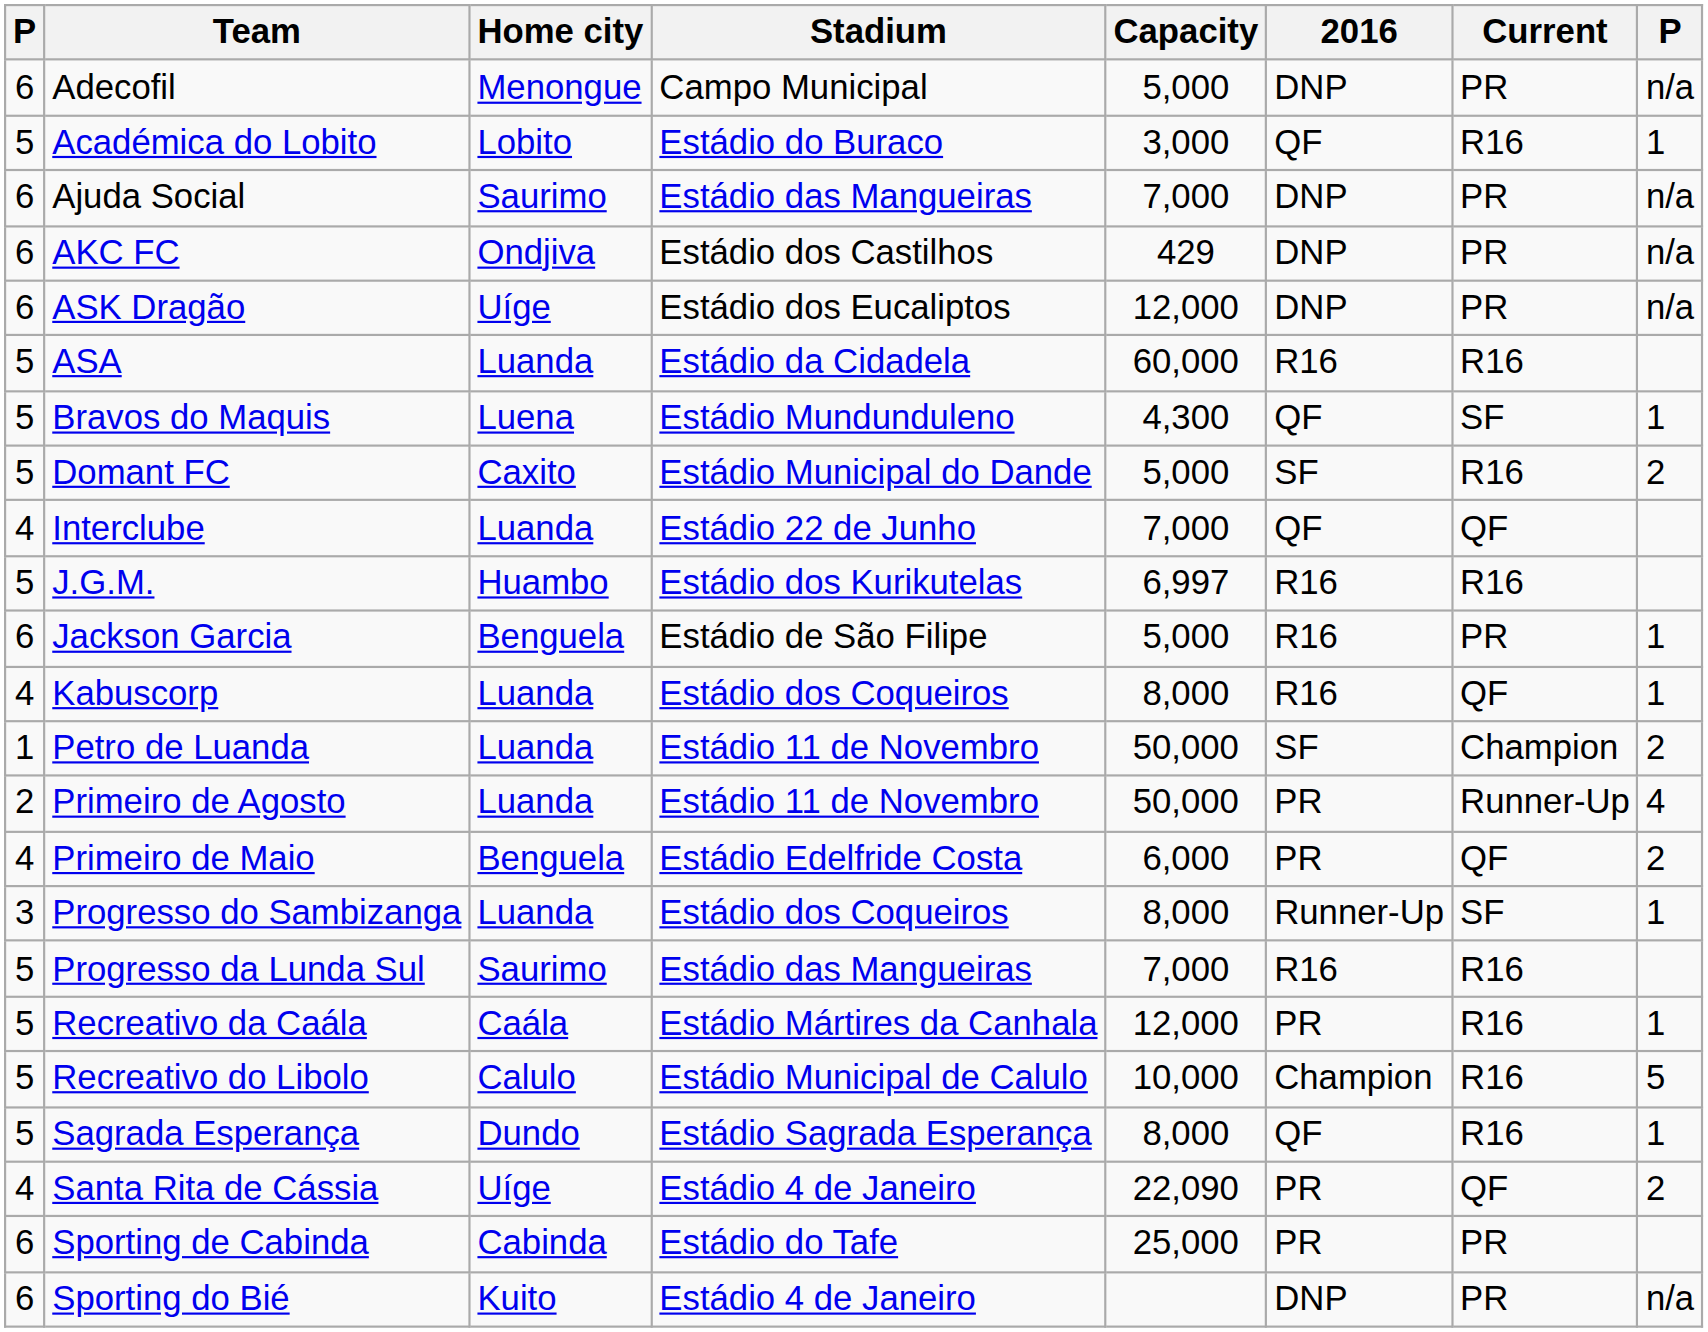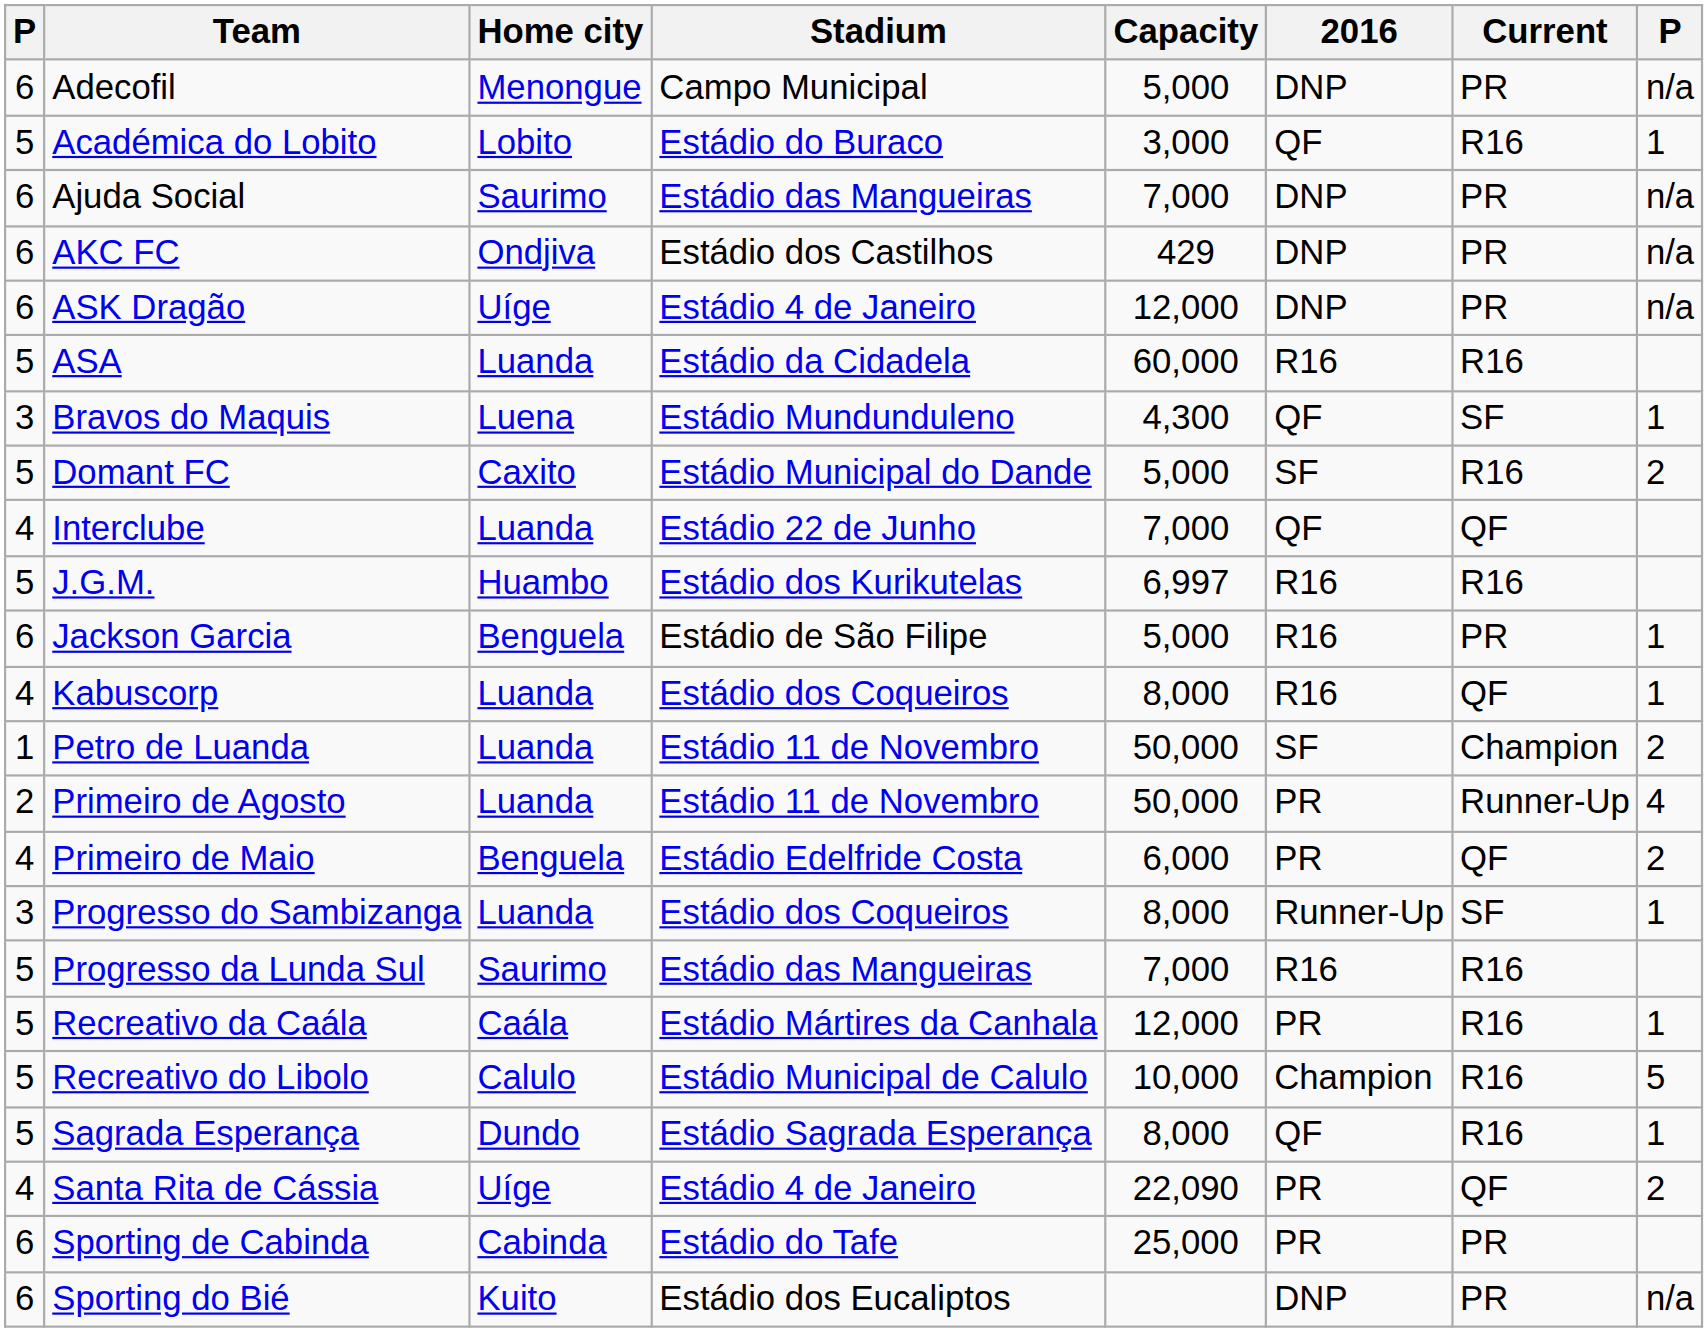 <table class="wikitable sortable">
 <tr>
 <th>P</th>
 <th>Team</th>
 <th>Home city</th>
 <th>Stadium</th>
 <th>Capacity</th>
 <th>2016</th>
 <th>Current</th>
 <th>P</th>
 </tr>
 <tr>
 <td align=center>6</td>
 <td>Adecofil</td>
 <td><a href='#'>Menongue</a></td>
 <td>Campo Municipal</td>
 <td align="center">5,000</td>
 <td data-sort-value="7">DNP</td>
 <td data-sort-value="6">PR</td>
 <td>n/a</td>
 </tr>
 <tr>
 <td align=center>5</td>
 <td><a href='#'>Académica do Lobito</a></td>
 <td><a href='#'>Lobito</a></td>
 <td><a href='#'>Estádio do Buraco</a></td>
 <td align="center">3,000</td>
 <td data-sort-value="4">QF</td>
 <td data-sort-value="5">R16</td>
 <td> 1</td>
 </tr>
 <tr>
 <td align=center>6</td>
 <td>Ajuda Social</td>
 <td><a href='#'>Saurimo</a></td>
 <td><a href='#'>Estádio das Mangueiras</a></td>
 <td align="center">7,000</td>
 <td data-sort-value="7">DNP</td>
 <td data-sort-value="6">PR</td>
 <td>n/a</td>
 </tr>
 <tr>
 <td align=center>6</td>
 <td><a href='#'>AKC FC</a></td>
 <td><a href='#'>Ondjiva</a></td>
 <td>Estádio dos Castilhos</td>
 <td align="center">429</td>
 <td data-sort-value="7">DNP</td>
 <td data-sort-value="6">PR</td>
 <td>n/a</td>
 </tr>
 <tr>
 <td align=center>6</td>
 <td><a href='#'>ASK Dragão</a></td>
 <td><a href='#'>Uíge</a></td>
-<td>Estádio dos Eucaliptos</td>
+<td><a href='#'>Estádio 4 de Janeiro</a></td>
 <td align="center">12,000</td>
 <td data-sort-value="7">DNP</td>
 <td data-sort-value="6">PR</td>
 <td>n/a</td>
 </tr>
 <tr>
 <td align=center>5</td>
 <td><a href='#'>ASA</a></td>
 <td><a href='#'>Luanda</a></td>
 <td><a href='#'>Estádio da Cidadela</a></td>
 <td align="center">60,000</td>
 <td data-sort-value="5">R16</td>
 <td data-sort-value="5">R16</td>
 <td align=center data-sort-value="4"></td>
 </tr>
 <tr>
-<td align=center>5</td>
+<td align=center>3</td>
 <td><a href='#'>Bravos do Maquis</a></td>
 <td><a href='#'>Luena</a></td>
 <td><a href='#'>Estádio Mundunduleno</a></td>
 <td align="center">4,300</td>
 <td data-sort-value="4">QF</td>
 <td data-sort-value="3">SF</td>
 <td data-sort-value="3"> 1</td>
 </tr>
 <tr>
 <td align=center>5</td>
 <td><a href='#'>Domant FC</a></td>
 <td><a href='#'>Caxito</a></td>
 <td><a href='#'>Estádio Municipal do Dande</a></td>
 <td align="center">5,000</td>
 <td data-sort-value="3">SF</td>
 <td data-sort-value="5">R16</td>
 <td> 2</td>
 </tr>
 <tr>
 <td align=center>4</td>
 <td><a href='#'>Interclube</a></td>
 <td><a href='#'>Luanda</a></td>
 <td><a href='#'>Estádio 22 de Junho</a></td>
 <td align="center">7,000</td>
 <td data-sort-value="4">QF</td>
 <td data-sort-value="4">QF</td>
 <td align=center data-sort-value="4"></td>
 </tr>
 <tr>
 <td align=center>5</td>
 <td><a href='#'>J.G.M.</a></td>
 <td><a href='#'>Huambo</a></td>
 <td><a href='#'>Estádio dos Kurikutelas</a></td>
 <td align="center">6,997</td>
 <td data-sort-value="5">R16</td>
 <td data-sort-value="5">R16</td>
 <td align=center data-sort-value="4"></td>
 </tr>
 <tr>
 <td align=center>6</td>
 <td><a href='#'>Jackson Garcia</a></td>
 <td><a href='#'>Benguela</a></td>
 <td>Estádio de São Filipe</td>
 <td align="center">5,000</td>
 <td data-sort-value="5">R16</td>
 <td data-sort-value="6">PR</td>
 <td> 1</td>
 </tr>
 <tr>
 <td align=center>4</td>
 <td><a href='#'>Kabuscorp</a></td>
 <td><a href='#'>Luanda</a></td>
 <td><a href='#'>Estádio dos Coqueiros</a></td>
 <td align="center">8,000</td>
 <td data-sort-value="5">R16</td>
 <td data-sort-value="4">QF</td>
 <td data-sort-value="3"> 1</td>
 </tr>
 <tr>
 <td align=center>1</td>
 <td><a href='#'>Petro de Luanda</a></td>
 <td><a href='#'>Luanda</a></td>
 <td><a href='#'>Estádio 11 de Novembro</a></td>
 <td align="center">50,000</td>
 <td data-sort-value="3">SF</td>
 <td data-sort-value="1">Champion</td>
 <td data-sort-value="2"> 2</td>
 </tr>
 <tr>
 <td align=center>2</td>
 <td><a href='#'>Primeiro de Agosto</a></td>
 <td><a href='#'>Luanda</a></td>
 <td><a href='#'>Estádio 11 de Novembro</a></td>
 <td align="center">50,000</td>
 <td data-sort-value="6">PR</td>
 <td data-sort-value="2">Runner-Up</td>
 <td data-sort-value="1"> 4</td>
 </tr>
 <tr>
 <td align=center>4</td>
 <td><a href='#'>Primeiro de Maio</a></td>
 <td><a href='#'>Benguela</a></td>
 <td><a href='#'>Estádio Edelfride Costa</a></td>
 <td align="center">6,000</td>
 <td data-sort-value="6">PR</td>
 <td data-sort-value="4">QF</td>
 <td data-sort-value="2"> 2</td>
 </tr>
 <tr>
 <td align=center>3</td>
 <td><a href='#'>Progresso do Sambizanga</a></td>
 <td><a href='#'>Luanda</a></td>
 <td><a href='#'>Estádio dos Coqueiros</a></td>
 <td align="center">8,000</td>
 <td data-sort-value="2">Runner-Up</td>
 <td data-sort-value="3">SF</td>
 <td> 1</td>
 </tr>
 <tr>
 <td align=center>5</td>
 <td><a href='#'>Progresso da Lunda Sul</a></td>
 <td><a href='#'>Saurimo</a></td>
 <td><a href='#'>Estádio das Mangueiras</a></td>
 <td align="center">7,000</td>
 <td data-sort-value="5">R16</td>
 <td data-sort-value="5">R16</td>
 <td align=center data-sort-value="4"></td>
 </tr>
 <tr>
 <td align=center>5</td>
 <td><a href='#'>Recreativo da Caála</a></td>
 <td><a href='#'>Caála</a></td>
 <td><a href='#'>Estádio Mártires da Canhala</a></td>
 <td align="center">12,000</td>
 <td data-sort-value="6">PR</td>
 <td data-sort-value="5">R16</td>
 <td data-sort-value="3"> 1</td>
 </tr>
 <tr>
 <td align=center>5</td>
 <td><a href='#'>Recreativo do Libolo</a></td>
 <td><a href='#'>Calulo</a></td>
 <td><a href='#'>Estádio Municipal de Calulo</a></td>
 <td align="center">10,000</td>
 <td data-sort-value="1">Champion</td>
 <td data-sort-value="5">R16</td>
 <td> 5</td>
 </tr>
 <tr>
 <td align=center>5</td>
 <td><a href='#'>Sagrada Esperança</a></td>
 <td><a href='#'>Dundo</a></td>
 <td><a href='#'>Estádio Sagrada Esperança</a></td>
 <td align="center">8,000</td>
 <td data-sort-value="4">QF</td>
 <td data-sort-value="5">R16</td>
 <td> 1</td>
 </tr>
 <tr>
 <td align=center>4</td>
 <td><a href='#'>Santa Rita de Cássia</a></td>
 <td><a href='#'>Uíge</a></td>
 <td><a href='#'>Estádio 4 de Janeiro</a></td>
 <td align="center">22,090</td>
 <td data-sort-value="6">PR</td>
 <td data-sort-value="4">QF</td>
 <td data-sort-value="2"> 2</td>
 </tr>
 <tr>
 <td align=center>6</td>
 <td><a href='#'>Sporting de Cabinda</a></td>
 <td><a href='#'>Cabinda</a></td>
 <td><a href='#'>Estádio do Tafe</a></td>
 <td align="center">25,000</td>
 <td data-sort-value="6">PR</td>
 <td data-sort-value="6">PR</td>
 <td align=center data-sort-value="4"></td>
 </tr>
 <tr>
 <td align=center>6</td>
 <td><a href='#'>Sporting do Bié</a></td>
 <td><a href='#'>Kuito</a></td>
-<td><a href='#'>Estádio 4 de Janeiro</a></td>
+<td>Estádio dos Eucaliptos</td>
 <td></td>
 <td data-sort-value="7">DNP</td>
 <td data-sort-value="6">PR</td>
 <td>n/a</td>
 </tr>
 </table>
